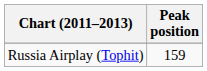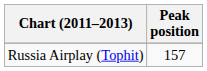 <table class="wikitable sortable">
 <tr>
 <th scope="col">Chart (2011–2013)</th>
 <th scope="col">Peak<br>position</th>
 </tr>
 <tr>
 </tr>
 <tr>
 </tr>
 <tr>
 </tr>
 <tr>
 </tr>
 <tr>
 </tr>
 <tr>
 </tr>
 <tr>
 </tr>
 <tr>
 </tr>
 <tr>
 <td>Russia Airplay (<a href='#'>Tophit</a>)</td>
-<td style="text-align:center;">159</td>
+<td style="text-align:center;">157</td>
 </tr>
 </table>
